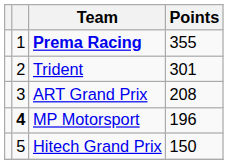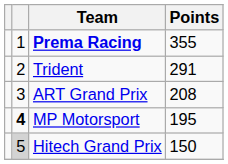 <table class="wikitable" style="font-size: 85%;">
 <tr>
 <th></th>
 <th></th>
 <th>Team</th>
 <th>Points</th>
 </tr>
 <tr>
 <td align="left"></td>
 <td align="center">1</td>
 <td> <strong><a href='#'>Prema Racing</a></strong></td>
 <td>355</td>
 </tr>
 <tr>
 <td align="left"></td>
 <td align="center">2</td>
 <td> <a href='#'>Trident</a></td>
-<td>301</td>
+<td>291</td>
 </tr>
 <tr>
 <td align="left"></td>
 <td align="center">3</td>
 <td> <a href='#'>ART Grand Prix</a></td>
 <td>208</td>
 </tr>
 <tr>
 <td align="left"></td>
 <td align="center"><strong>4</strong></td>
 <td> <a href='#'>MP Motorsport</a></td>
-<td>196</td>
+<td>195</td>
 </tr>
 <tr>
 <td align="left"></td>
-<td align="center">5</td>
+<td align="center" style="background: lightgrey;">5</td>
 <td> <a href='#'>Hitech Grand Prix</a></td>
 <td>150</td>
 </tr>
 <tr>
 </tr>
 </table>
